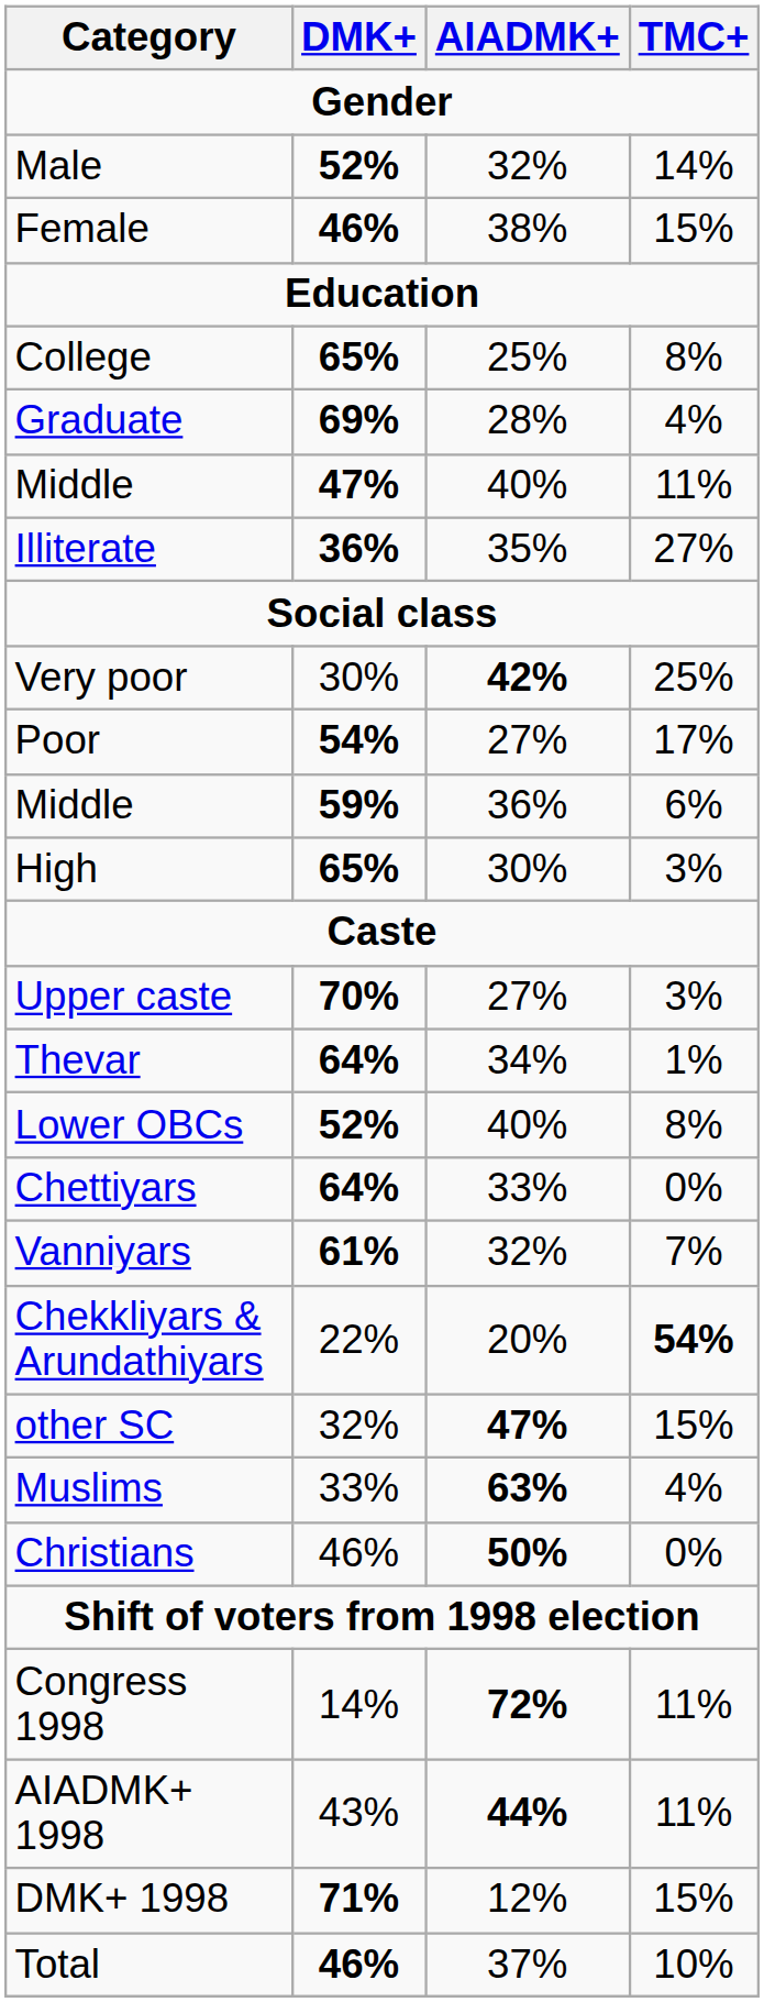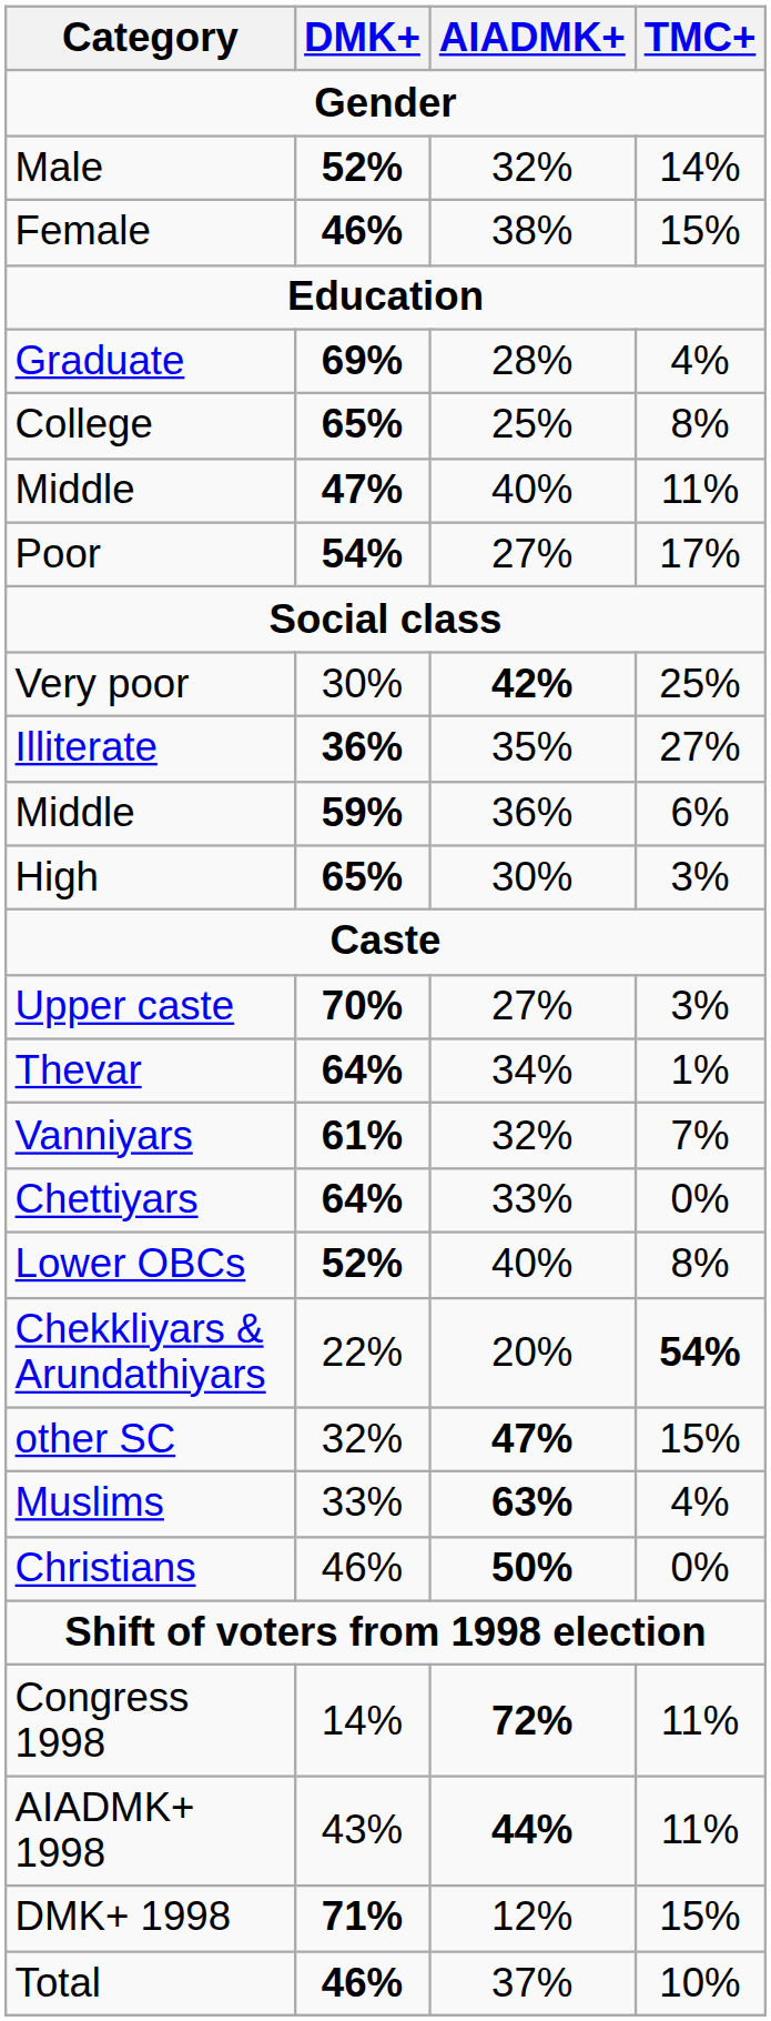 <table class="wikitable" border="1" style = "float: left; width:300px">
 <tr>
 <th>Category</th>
 <th><a href='#'>DMK+</a></th>
 <th><a href='#'>AIADMK+</a></th>
 <th><a href='#'>TMC+</a></th>
 </tr>
 <tr>
 <td colspan = "4" align = "center"><strong>Gender</strong></td>
 </tr>
 <tr>
 <td>Male</td>
 <td align = "center"><strong>52%</strong></td>
 <td align = "center">32%</td>
 <td align = "center">14%</td>
 </tr>
 <tr>
 <td>Female</td>
 <td align = "center"><strong>46%</strong></td>
 <td align = "center">38%</td>
 <td align = "center">15%</td>
 </tr>
 <tr>
 <td colspan = "4" align = "center"><strong>Education</strong></td>
 </tr>
 <tr>
+<td><a href='#'>Graduate</a></td>
+<td align = "center"><strong>69%</strong></td>
+<td align = "center">28%</td>
+<td align = "center">4%</td>
+</tr>
+<tr>
 <td>College</td>
 <td align = "center"><strong>65%</strong></td>
 <td align = "center">25%</td>
 <td align = "center">8%</td>
-</tr>
-<tr>
-<td><a href='#'>Graduate</a></td>
-<td align = "center"><strong>69%</strong></td>
-<td align = "center">28%</td>
-<td align = "center">4%</td>
 </tr>
 <tr>
 <td>Middle</td>
 <td align = "center"><strong>47%</strong></td>
 <td align = "center">40%</td>
 <td align = "center">11%</td>
 </tr>
 <tr>
-<td><a href='#'>Illiterate</a></td>
-<td align = "center"><strong>36%</strong></td>
-<td align = "center">35%</td>
+<td>Poor</td>
+<td align = "center"><strong>54%</strong></td>
 <td align = "center">27%</td>
+<td align = "center">17%</td>
 </tr>
 <tr>
 <td colspan = "4" align = "center"><strong>Social class</strong></td>
 </tr>
 <tr>
 <td>Very poor</td>
 <td align = "center">30%</td>
 <td align = "center"><strong>42%</strong></td>
 <td align = "center">25%</td>
 </tr>
 <tr>
-<td>Poor</td>
-<td align = "center"><strong>54%</strong></td>
+<td><a href='#'>Illiterate</a></td>
+<td align = "center"><strong>36%</strong></td>
+<td align = "center">35%</td>
 <td align = "center">27%</td>
-<td align = "center">17%</td>
 </tr>
 <tr>
 <td>Middle</td>
 <td align = "center"><strong>59%</strong></td>
 <td align = "center">36%</td>
 <td align = "center">6%</td>
 </tr>
 <tr>
 <td>High</td>
 <td align = "center"><strong>65%</strong></td>
 <td align = "center">30%</td>
 <td align = "center">3%</td>
 </tr>
 <tr>
 <td colspan = "4" align = "center"><strong>Caste</strong></td>
 </tr>
 <tr>
 <td><a href='#'>Upper caste</a></td>
 <td align = "center"><strong>70%</strong></td>
 <td align = "center">27%</td>
 <td align = "center">3%</td>
 </tr>
 <tr>
 <td><a href='#'>Thevar</a></td>
 <td align = "center"><strong>64%</strong></td>
 <td align = "center">34%</td>
 <td align = "center">1%</td>
 </tr>
 <tr>
-<td><a href='#'>Lower OBCs</a></td>
-<td align = "center"><strong>52%</strong></td>
-<td align = "center">40%</td>
-<td align = "center">8%</td>
+<td><a href='#'>Vanniyars</a></td>
+<td align = "center"><strong>61%</strong></td>
+<td align = "center">32%</td>
+<td align = "center">7%</td>
 </tr>
 <tr>
 <td><a href='#'>Chettiyars</a></td>
 <td align = "center"><strong>64%</strong></td>
 <td align = "center">33%</td>
 <td align = "center">0%</td>
 </tr>
 <tr>
-<td><a href='#'>Vanniyars</a></td>
-<td align = "center"><strong>61%</strong></td>
-<td align = "center">32%</td>
-<td align = "center">7%</td>
+<td><a href='#'>Lower OBCs</a></td>
+<td align = "center"><strong>52%</strong></td>
+<td align = "center">40%</td>
+<td align = "center">8%</td>
 </tr>
 <tr>
 <td><a href='#'>Chekkliyars & Arundathiyars</a></td>
 <td align = "center">22%</td>
 <td align = "center">20%</td>
 <td align = "center"><strong>54%</strong></td>
 </tr>
 <tr>
 <td><a href='#'>other SC</a></td>
 <td align = "center">32%</td>
 <td align = "center"><strong>47%</strong></td>
 <td align = "center">15%</td>
 </tr>
 <tr>
 <td><a href='#'>Muslims</a></td>
 <td align = "center">33%</td>
 <td align = "center"><strong>63%</strong></td>
 <td align = "center">4%</td>
 </tr>
 <tr>
 <td><a href='#'>Christians</a></td>
 <td align = "center">46%</td>
 <td align = "center"><strong>50%</strong></td>
 <td align = "center">0%</td>
 </tr>
 <tr>
 <td colspan = "4" align = "center"><strong>Shift of voters from 1998 election</strong></td>
 </tr>
 <tr>
 <td>Congress 1998</td>
 <td align = "center">14%</td>
 <td align = "center"><strong>72%</strong></td>
 <td align = "center">11%</td>
 </tr>
 <tr>
 <td>AIADMK+ 1998</td>
 <td align = "center">43%</td>
 <td align = "center"><strong>44%</strong></td>
 <td align = "center">11%</td>
 </tr>
 <tr>
 <td>DMK+ 1998</td>
 <td align = "center"><strong>71%</strong></td>
 <td align = "center">12%</td>
 <td align = "center">15%</td>
 </tr>
 <tr>
 <td>Total</td>
 <td align = "center"><strong>46%</strong></td>
 <td align = "center">37%</td>
 <td align = "center">10%</td>
 </tr>
 <tr>
 </tr>
 </table>
